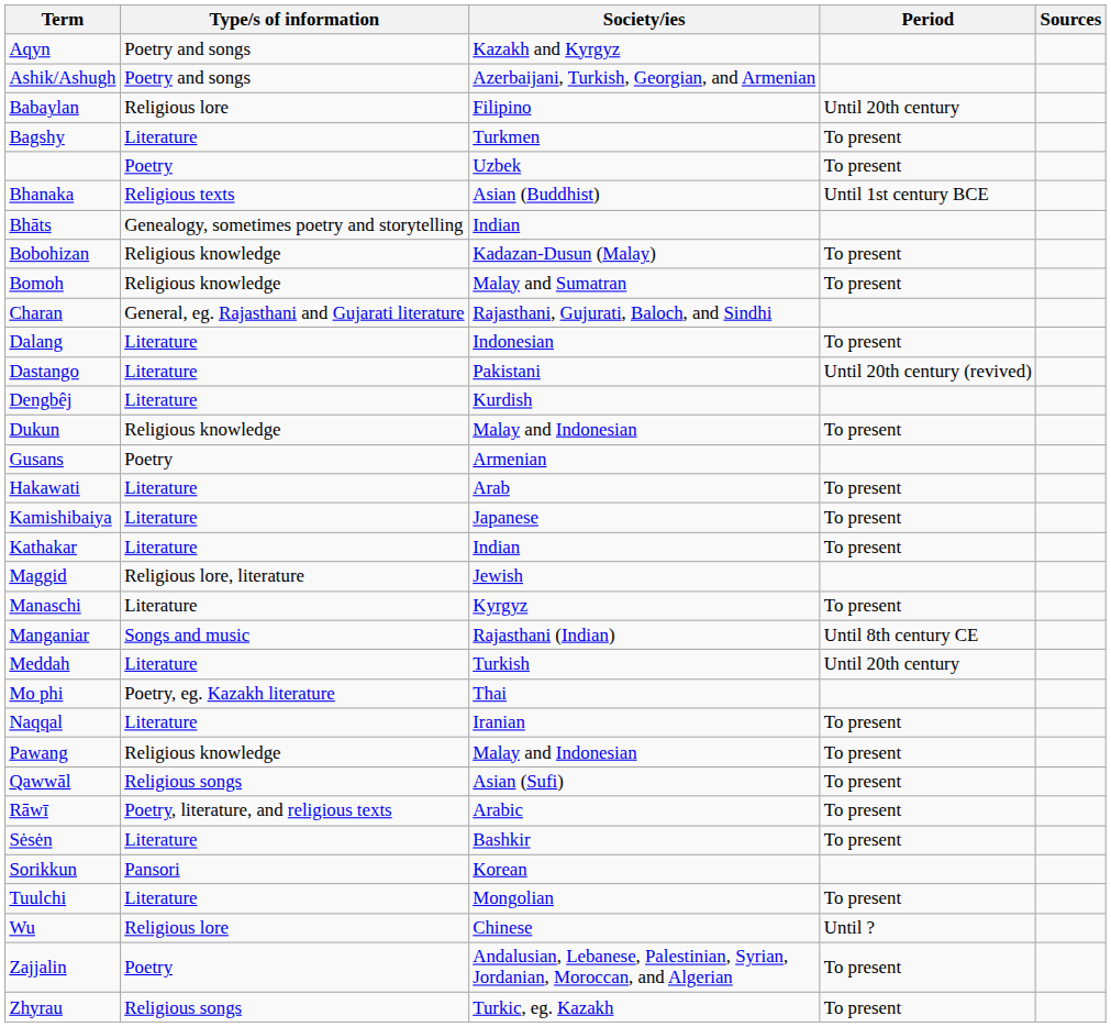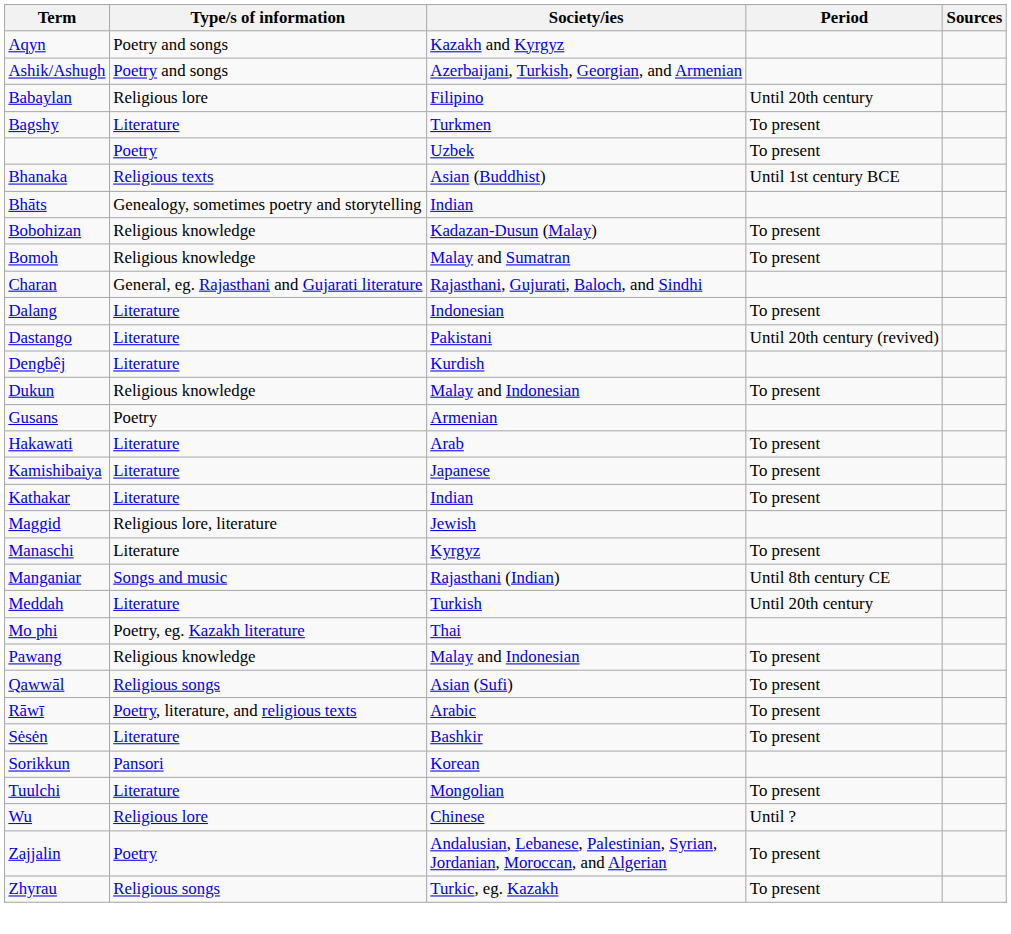 <table class="wikitable">
 <tr>
 <th>Term</th>
 <th>Type/s of information</th>
 <th>Society/ies</th>
 <th>Period</th>
 <th>Sources</th>
 </tr>
 <tr>
 <td><a href='#'>Aqyn</a></td>
 <td>Poetry and songs</td>
 <td><a href='#'>Kazakh</a> and <a href='#'>Kyrgyz</a></td>
 <td></td>
 <td></td>
 </tr>
 <tr>
 <td><a href='#'>Ashik/Ashugh</a></td>
 <td><a href='#'>Poetry</a> and songs</td>
 <td><a href='#'>Azerbaijani</a>, <a href='#'>Turkish</a>, <a href='#'>Georgian</a>, and <a href='#'>Armenian</a></td>
 <td></td>
 <td></td>
 </tr>
 <tr>
 <td><a href='#'>Babaylan</a></td>
 <td>Religious lore</td>
 <td><a href='#'>Filipino</a></td>
 <td>Until 20th century</td>
 <td></td>
 </tr>
 <tr>
 <td><a href='#'>Bagshy</a></td>
 <td><a href='#'>Literature</a></td>
 <td><a href='#'>Turkmen</a></td>
 <td>To present</td>
 <td></td>
 </tr>
 <tr>
 <td></td>
 <td><a href='#'>Poetry</a></td>
 <td><a href='#'>Uzbek</a></td>
 <td>To present</td>
 <td></td>
 </tr>
 <tr>
 <td><a href='#'>Bhanaka</a></td>
 <td><a href='#'>Religious texts</a></td>
 <td><a href='#'>Asian</a> (<a href='#'>Buddhist</a>)</td>
 <td>Until 1st century BCE</td>
 <td></td>
 </tr>
 <tr>
 <td><a href='#'>Bhāts</a></td>
 <td>Genealogy, sometimes poetry and storytelling</td>
 <td><a href='#'>Indian</a></td>
 <td></td>
 <td></td>
 </tr>
 <tr>
 <td><a href='#'>Bobohizan</a></td>
 <td>Religious knowledge</td>
 <td><a href='#'>Kadazan-Dusun</a> (<a href='#'>Malay</a>)</td>
 <td>To present</td>
 <td></td>
 </tr>
 <tr>
 <td><a href='#'>Bomoh</a></td>
 <td>Religious knowledge</td>
 <td><a href='#'>Malay</a> and <a href='#'>Sumatran</a></td>
 <td>To present</td>
 <td></td>
 </tr>
 <tr>
 <td><a href='#'>Charan</a></td>
 <td>General, eg. <a href='#'>Rajasthani</a> and <a href='#'>Gujarati literature</a></td>
 <td><a href='#'>Rajasthani</a>, <a href='#'>Gujurati</a>, <a href='#'>Baloch</a>, and <a href='#'>Sindhi</a></td>
 <td></td>
 <td></td>
 </tr>
 <tr>
 <td><a href='#'>Dalang</a></td>
 <td><a href='#'>Literature</a></td>
 <td><a href='#'>Indonesian</a></td>
 <td>To present</td>
 </tr>
 <tr>
 <td><a href='#'>Dastango</a></td>
 <td><a href='#'>Literature</a></td>
 <td><a href='#'>Pakistani</a></td>
 <td>Until 20th century (revived)</td>
 <td></td>
 </tr>
 <tr>
 <td><a href='#'>Dengbêj</a></td>
 <td><a href='#'>Literature</a></td>
 <td><a href='#'>Kurdish</a></td>
 <td></td>
 <td></td>
 </tr>
 <tr>
 <td><a href='#'>Dukun</a></td>
 <td>Religious knowledge</td>
 <td><a href='#'>Malay</a> and <a href='#'>Indonesian</a></td>
 <td>To present</td>
 <td></td>
 </tr>
 <tr>
 <td><a href='#'>Gusans</a></td>
 <td>Poetry</td>
 <td><a href='#'>Armenian</a></td>
 <td></td>
 <td></td>
 </tr>
 <tr>
 <td><a href='#'>Hakawati</a></td>
 <td><a href='#'>Literature</a></td>
 <td><a href='#'>Arab</a></td>
 <td>To present</td>
 <td></td>
 </tr>
 <tr>
 <td><a href='#'>Kamishibaiya</a></td>
 <td><a href='#'>Literature</a></td>
 <td><a href='#'>Japanese</a></td>
 <td>To present</td>
 <td></td>
 </tr>
 <tr>
 <td><a href='#'>Kathakar</a></td>
 <td><a href='#'>Literature</a></td>
 <td><a href='#'>Indian</a></td>
 <td>To present</td>
 <td></td>
 </tr>
 <tr>
 <td><a href='#'>Maggid</a></td>
 <td>Religious lore, literature</td>
 <td><a href='#'>Jewish</a></td>
 <td></td>
 <td></td>
 </tr>
 <tr>
 <td><a href='#'>Manaschi</a></td>
 <td>Literature</td>
 <td><a href='#'>Kyrgyz</a></td>
 <td>To present</td>
 <td></td>
 </tr>
 <tr>
 <td><a href='#'>Manganiar</a></td>
 <td><a href='#'>Songs and music</a></td>
 <td><a href='#'>Rajasthani</a> (<a href='#'>Indian</a>)</td>
 <td>Until 8th century CE</td>
 <td></td>
 </tr>
 <tr>
 <td><a href='#'>Meddah</a></td>
 <td><a href='#'>Literature</a></td>
 <td><a href='#'>Turkish</a></td>
 <td>Until 20th century</td>
 <td></td>
 </tr>
 <tr>
 <td><a href='#'>Mo phi</a></td>
 <td>Poetry, eg. <a href='#'>Kazakh literature</a></td>
 <td><a href='#'>Thai</a></td>
 <td></td>
 <td></td>
 </tr>
 <tr>
-<td><a href='#'>Naqqal</a></td>
-<td Naqqali><a href='#'>Literature</a></td>
-<td><a href='#'>Iranian</a></td>
-<td>To present</td>
-<td></td>
-</tr>
-<tr>
 <td><a href='#'>Pawang</a></td>
 <td>Religious knowledge</td>
 <td><a href='#'>Malay</a> and <a href='#'>Indonesian</a></td>
 <td>To present</td>
 <td></td>
 </tr>
 <tr>
 <td><a href='#'>Qawwāl</a></td>
 <td><a href='#'>Religious songs</a></td>
 <td><a href='#'>Asian</a> (<a href='#'>Sufi</a>)</td>
 <td>To present</td>
 <td></td>
 </tr>
 <tr>
 <td><a href='#'>Rāwī</a></td>
 <td><a href='#'>Poetry</a>, literature, and <a href='#'>religious texts</a></td>
 <td><a href='#'>Arabic</a></td>
 <td>To present</td>
 <td></td>
 </tr>
 <tr>
 <td><a href='#'>Sėsėn</a></td>
 <td><a href='#'>Literature</a></td>
 <td><a href='#'>Bashkir</a></td>
 <td>To present</td>
 <td></td>
 </tr>
 <tr>
 <td><a href='#'>Sorikkun</a></td>
 <td><a href='#'>Pansori</a></td>
 <td><a href='#'>Korean</a></td>
 <td></td>
 <td></td>
 </tr>
 <tr>
 <td><a href='#'>Tuulchi</a></td>
 <td><a href='#'>Literature</a></td>
 <td><a href='#'>Mongolian</a></td>
 <td>To present</td>
 <td></td>
 </tr>
 <tr>
 <td><a href='#'>Wu</a></td>
 <td><a href='#'>Religious lore</a></td>
 <td><a href='#'>Chinese</a></td>
 <td>Until ?</td>
 <td></td>
 </tr>
 <tr>
 <td><a href='#'>Zajjalin</a></td>
 <td><a href='#'>Poetry</a></td>
 <td><a href='#'>Andalusian</a>, <a href='#'>Lebanese</a>, <a href='#'>Palestinian</a>, <a href='#'>Syrian</a>, <br><a href='#'>Jordanian</a>, <a href='#'>Moroccan</a>, and <a href='#'>Algerian</a></td>
 <td>To present</td>
 <td></td>
 </tr>
 <tr>
 <td><a href='#'>Zhyrau</a></td>
 <td><a href='#'>Religious songs</a></td>
 <td><a href='#'>Turkic</a>, eg. <a href='#'>Kazakh</a></td>
 <td>To present</td>
 <td></td>
 </tr>
 </table>
